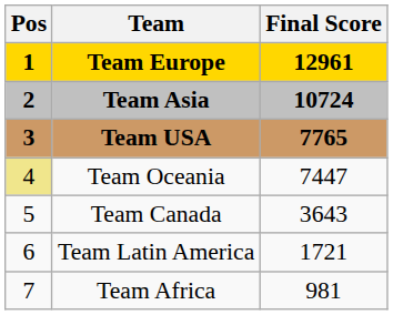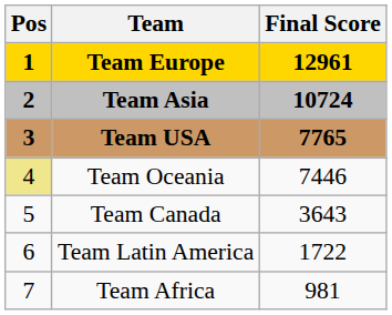 <table class="wikitable" style="text-align:center">
 <tr>
 <th>Pos</th>
 <th>Team</th>
 <th>Final Score</th>
 </tr>
 <tr>
 <th scope=col style="background-color: gold">1</th>
 <th scope=col style="background-color: gold">Team Europe</th>
 <th scope=col style="background-color: gold">12961</th>
 </tr>
 <tr>
 <th scope=col style="background-color: silver">2</th>
 <th scope=col style="background-color: silver">Team Asia</th>
 <th scope=col style="background-color: silver">10724</th>
 </tr>
 <tr>
 <th scope=col style="background-color: #cc9966">3</th>
 <th scope=col style="background-color: #cc9966">Team USA</th>
 <th scope=col style="background-color: #cc9966">7765</th>
 </tr>
 <tr>
 <td style="background: khaki;">4</td>
 <td>Team Oceania</td>
-<td>7447</td>
+<td>7446</td>
 </tr>
 <tr>
 <td>5</td>
 <td>Team Canada</td>
 <td>3643</td>
 </tr>
 <tr>
 <td>6</td>
 <td>Team Latin America</td>
-<td>1721</td>
+<td>1722</td>
 </tr>
 <tr>
 <td>7</td>
 <td>Team Africa</td>
 <td>981</td>
 </tr>
 </table>
